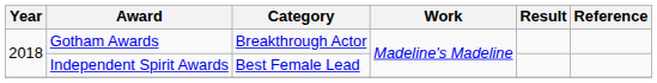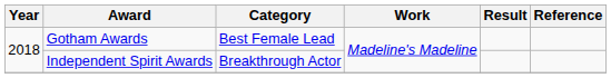 <table class="wikitable sortable">
 <tr>
 <th>Year</th>
 <th>Award</th>
 <th>Category</th>
 <th>Work</th>
 <th>Result</th>
 <th>Reference</th>
 </tr>
 <tr>
 <td rowspan="2">2018</td>
 <td><a href='#'>Gotham Awards</a></td>
-<td><a href='#'>Breakthrough Actor</a></td>
+<td><a href='#'>Best Female Lead</a></td>
 <td rowspan="2"><em><a href='#'>Madeline's Madeline</a></em></td>
 <td></td>
 <td></td>
 </tr>
 <tr>
 <td><a href='#'>Independent Spirit Awards</a></td>
-<td><a href='#'>Best Female Lead</a></td>
+<td><a href='#'>Breakthrough Actor</a></td>
 <td></td>
 <td></td>
 </tr>
 <tr>
 </tr>
 </table>
